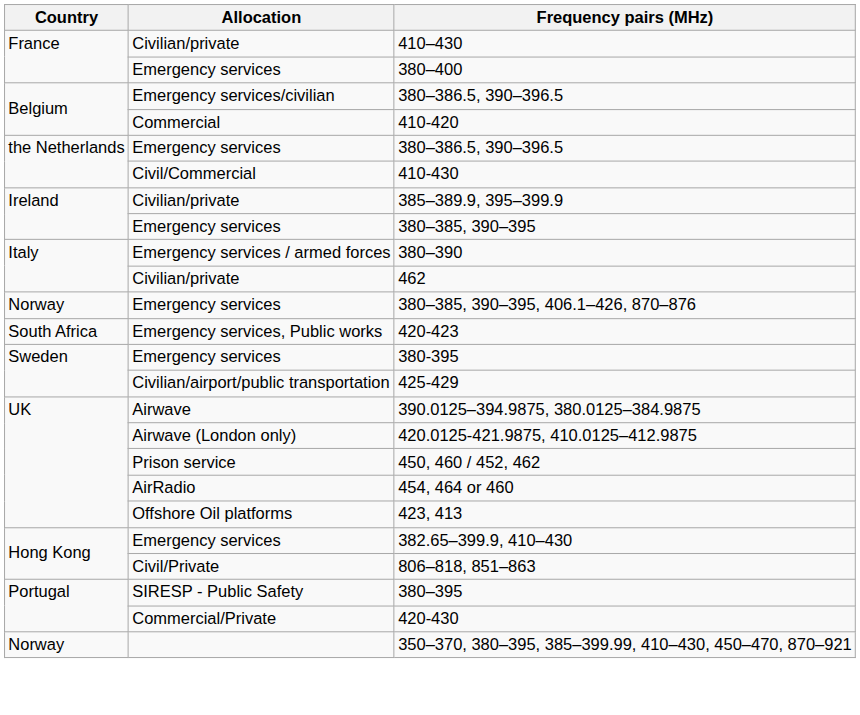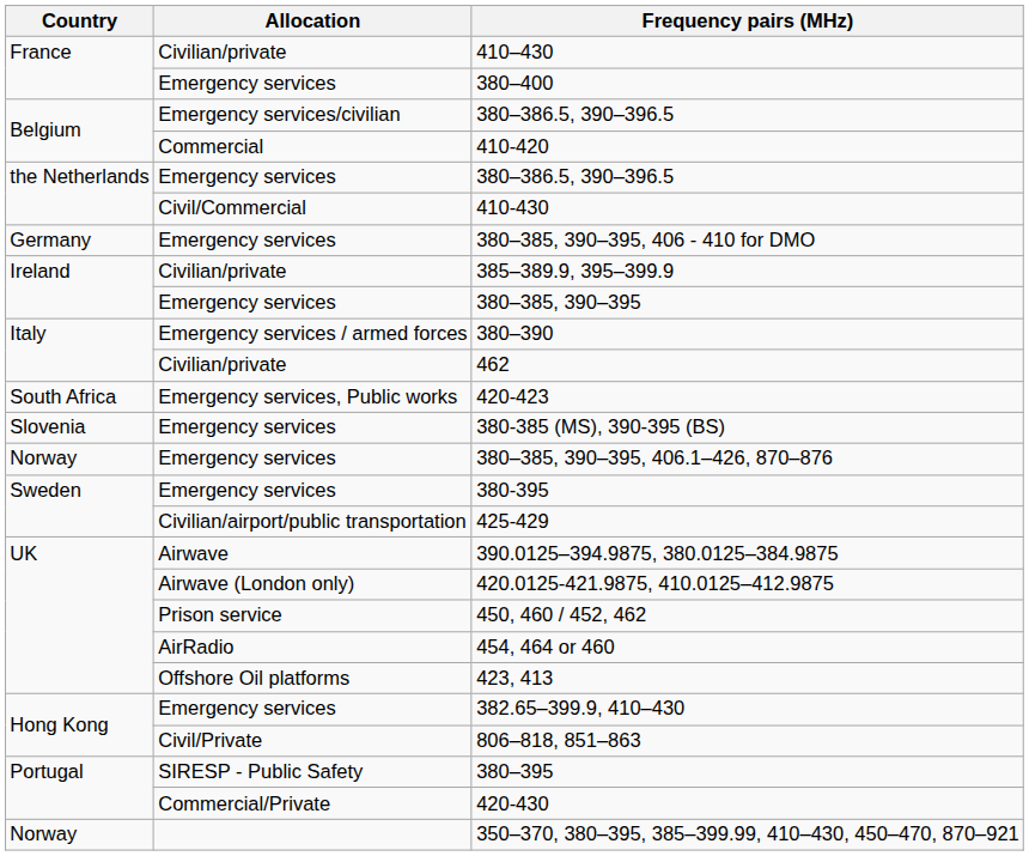 <table class="wikitable">
 <tr>
 <th>Country</th>
 <th>Allocation</th>
 <th>Frequency pairs (MHz)</th>
 </tr>
 <tr>
 <td style="vertical-align: top;" rowspan="2">France</td>
 <td>Civilian/private</td>
 <td>410–430</td>
 </tr>
 <tr>
 <td>Emergency services</td>
 <td>380–400</td>
 </tr>
 <tr>
 <td rowspan="2">Belgium</td>
 <td>Emergency services/civilian</td>
 <td>380–386.5, 390–396.5</td>
 </tr>
 <tr>
 <td>Commercial</td>
 <td>410-420</td>
 </tr>
 <tr>
 <td style="vertical-align: top;" rowspan="2">the Netherlands</td>
 <td>Emergency services</td>
 <td>380–386.5, 390–396.5</td>
 </tr>
 <tr>
 <td>Civil/Commercial</td>
 <td>410-430</td>
 </tr>
 <tr>
+<td>Germany</td>
+<td>Emergency services</td>
+<td>380–385, 390–395, 406 - 410 for DMO</td>
+</tr>
+<tr>
 <td style="vertical-align: top;" rowspan="2">Ireland</td>
 <td>Civilian/private</td>
 <td>385–389.9, 395–399.9</td>
 </tr>
 <tr>
 <td>Emergency services</td>
 <td>380–385, 390–395</td>
 </tr>
 <tr>
 <td style="vertical-align: top;" rowspan="2">Italy</td>
 <td>Emergency services / armed forces</td>
 <td>380–390</td>
 </tr>
 <tr>
 <td>Civilian/private</td>
 <td>462</td>
 </tr>
 <tr>
+<td>South Africa</td>
+<td>Emergency services, Public works</td>
+<td>420-423</td>
+</tr>
+<tr>
+<td>Slovenia</td>
+<td>Emergency services</td>
+<td>380-385 (MS), 390-395 (BS)</td>
+</tr>
+<tr>
 <td>Norway</td>
 <td>Emergency services</td>
 <td>380–385, 390–395, 406.1–426, 870–876</td>
-</tr>
-<tr>
-<td>South Africa</td>
-<td>Emergency services, Public works</td>
-<td>420-423</td>
 </tr>
 <tr>
 <td style="vertical-align:top;" rowspan="2">Sweden</td>
 <td>Emergency services</td>
 <td>380-395</td>
 </tr>
 <tr>
 <td>Civilian/airport/public transportation</td>
 <td>425-429</td>
 </tr>
 <tr>
 <td style="vertical-align:top;" rowspan="5">UK</td>
 <td>Airwave</td>
 <td>390.0125–394.9875, 380.0125–384.9875</td>
 </tr>
 <tr>
 <td>Airwave (London only)</td>
 <td>420.0125-421.9875, 410.0125–412.9875</td>
 </tr>
 <tr>
 <td>Prison service</td>
 <td>450, 460 / 452, 462</td>
 </tr>
 <tr>
 <td>AirRadio</td>
 <td>454, 464 or 460</td>
 </tr>
 <tr>
 <td>Offshore Oil platforms</td>
 <td>423, 413</td>
 </tr>
 <tr>
 <td rowspan="2">Hong Kong</td>
 <td>Emergency services</td>
 <td>382.65–399.9, 410–430</td>
 </tr>
 <tr>
 <td>Civil/Private</td>
 <td>806–818, 851–863</td>
 </tr>
 <tr>
 <td style="vertical-align:top;" rowspan="2">Portugal</td>
 <td>SIRESP - Public Safety</td>
 <td>380–395</td>
 </tr>
 <tr>
 <td>Commercial/Private</td>
 <td>420-430</td>
 </tr>
 <tr>
 <td>Norway</td>
 <td></td>
 <td>350–370, 380–395, 385–399.99, 410–430, 450–470, 870–921</td>
 </tr>
 </table>
